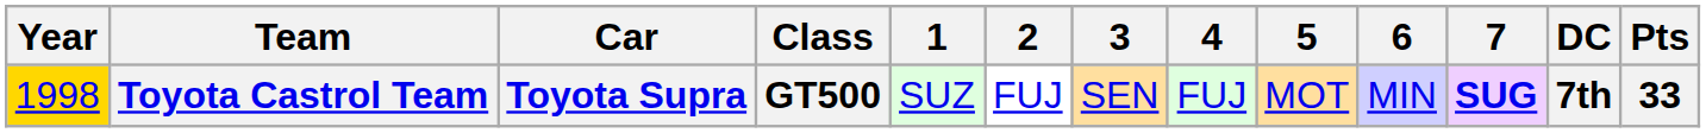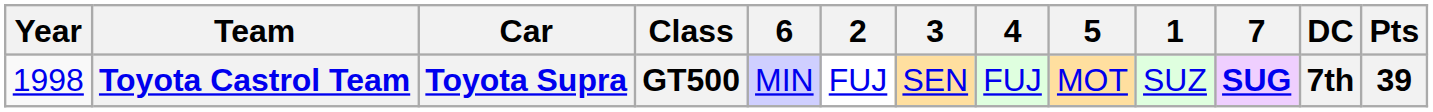 <table class="wikitable" style="text-align:center; font-size:85%">
 <tr>
 <th>Year</th>
 <th>Team</th>
 <th>Car</th>
 <th>Class</th>
-<th>1</th>
+<th>6</th>
 <th>2</th>
 <th>3</th>
 <th>4</th>
 <th>5</th>
-<th>6</th>
+<th>1</th>
 <th>7</th>
 <th>DC</th>
 <th>Pts</th>
 </tr>
 <tr>
-<td style="background: gold;"><a href='#'>1998</a></td>
+<td><a href='#'>1998</a></td>
 <th nowrap><a href='#'>Toyota Castrol Team</a></th>
 <th nowrap><a href='#'>Toyota Supra</a></th>
 <th>GT500</th>
-<td style="background:#DFFFDF"><a href='#'>SUZ</a><br></td>
+<td style="background:#CFCFFF"><a href='#'>MIN</a><br></td>
 <td style="background:#FFFFFF"><a href='#'>FUJ</a><br></td>
 <td style="background:#FFDF9F"><a href='#'>SEN</a><br></td>
 <td style="background:#DFFFDF"><a href='#'>FUJ</a><br></td>
 <td style="background:#FFDF9F"><a href='#'>MOT</a><br></td>
-<td style="background:#CFCFFF"><a href='#'>MIN</a><br></td>
+<td style="background:#DFFFDF"><a href='#'>SUZ</a><br></td>
 <td style="background:#EFCFFF"><strong><a href='#'>SUG</a><br></strong></td>
 <th>7th</th>
-<th>33</th>
+<th>39</th>
 </tr>
 </table>
